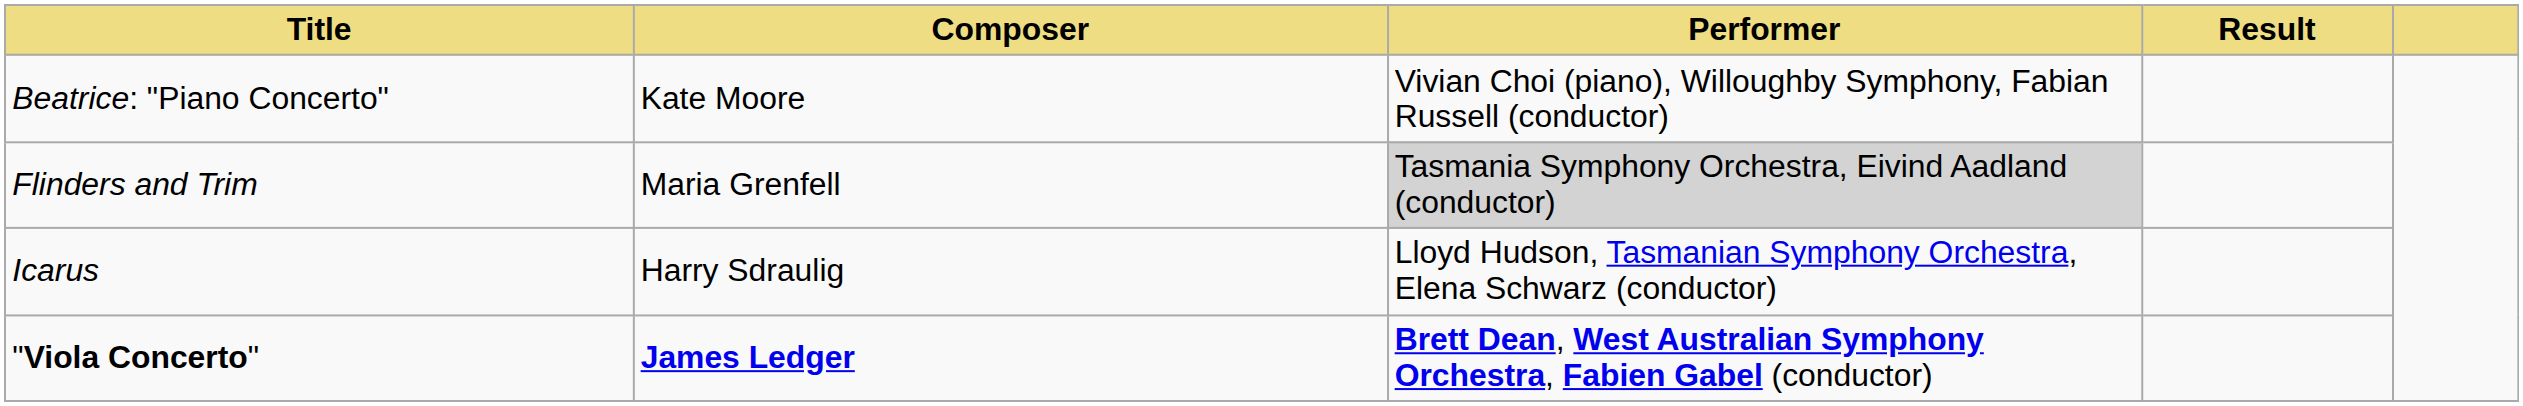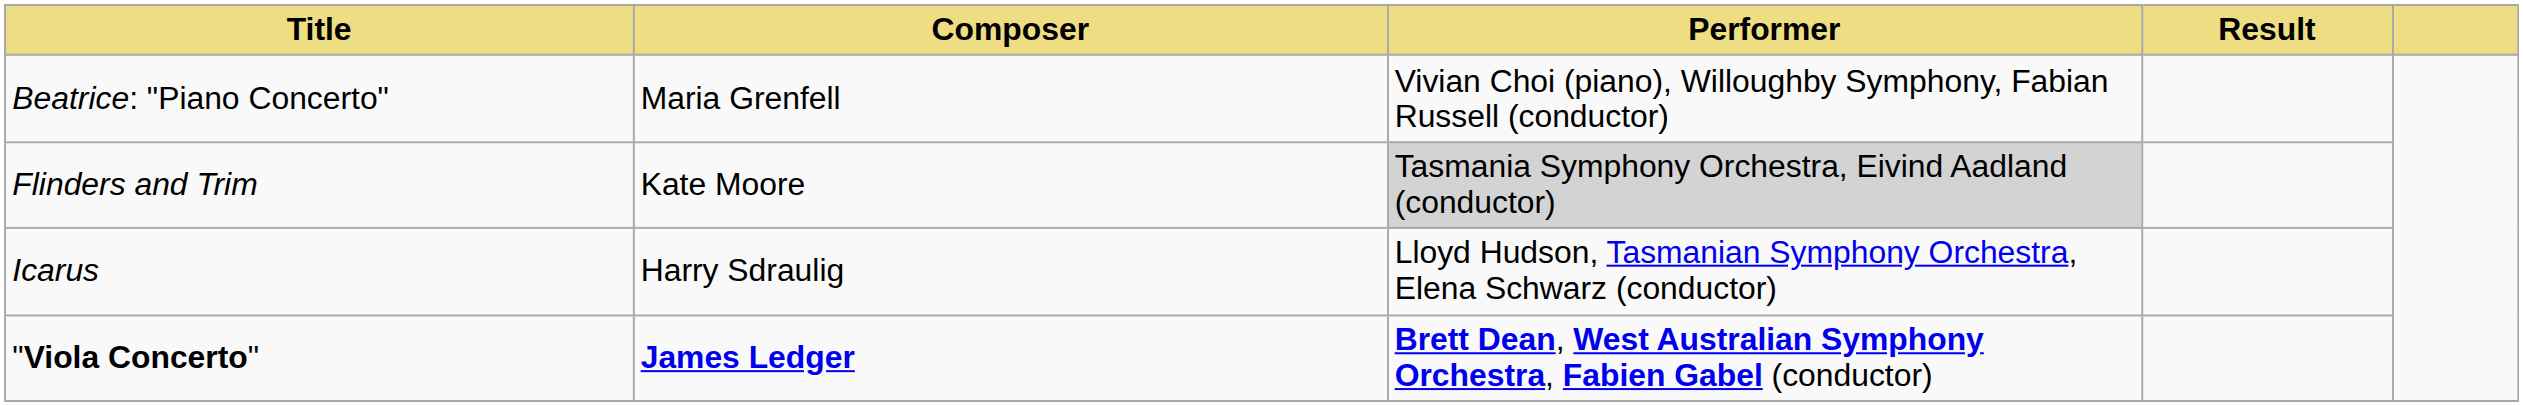 <table class="wikitable" width=100%>
 <tr>
 <th style="width:25%;background:#EEDD82;">Title</th>
 <th style="width:30%;background:#EEDD82;">Composer</th>
 <th style="width:30%;background:#EEDD82;">Performer</th>
 <th style="width:10%;background:#EEDD82;">Result</th>
 <th style="width:5%;background:#EEDD82;"></th>
 </tr>
 <tr>
 <td><em>Beatrice</em>: "Piano Concerto"</td>
-<td>Kate Moore</td>
+<td>Maria Grenfell</td>
 <td>Vivian Choi (piano), Willoughby Symphony, Fabian Russell (conductor)</td>
 <td></td>
 <td rowspan="4"></td>
 </tr>
 <tr>
 <td><em>Flinders and Trim</em></td>
-<td>Maria Grenfell</td>
+<td>Kate Moore</td>
 <td style="background: lightgrey;">Tasmania Symphony Orchestra, Eivind Aadland (conductor)</td>
 <td></td>
 </tr>
 <tr>
 <td><em>Icarus</em></td>
 <td>Harry Sdraulig</td>
 <td>Lloyd Hudson, <a href='#'>Tasmanian Symphony Orchestra</a>, Elena Schwarz (conductor)</td>
 <td></td>
 </tr>
 <tr>
 <td>"<strong>Viola Concerto</strong>"</td>
 <td><strong><a href='#'>James Ledger</a></strong></td>
 <td><strong><a href='#'>Brett Dean</a></strong>, <strong><a href='#'>West Australian Symphony Orchestra</a></strong>, <strong><a href='#'>Fabien Gabel</a></strong> (conductor)</td>
 <td></td>
 </tr>
 <tr>
 </tr>
 </table>
